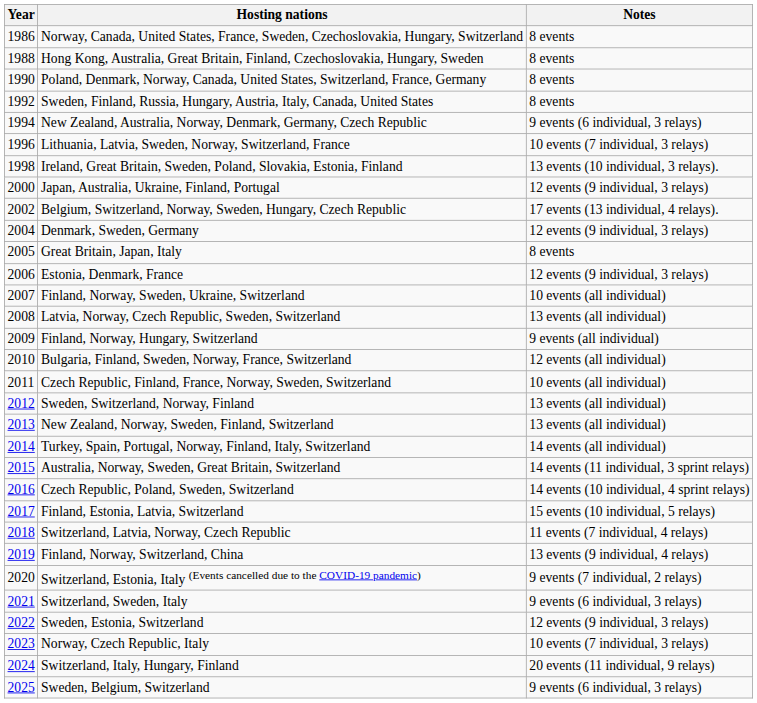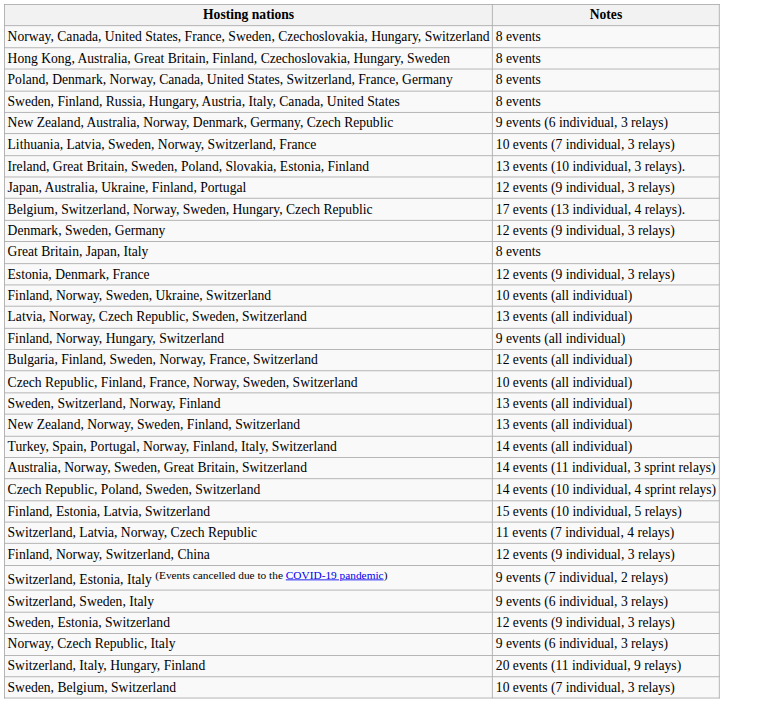 <table class="wikitable">
 <tr>
-<th>Year</th>
 <th>Hosting nations</th>
 <th>Notes</th>
 </tr>
 <tr>
-<td>1986</td>
 <td> Norway,  Canada,  United States,  France,  Sweden,  Czechoslovakia,  Hungary,  Switzerland</td>
 <td>8 events</td>
 </tr>
 <tr>
-<td>1988</td>
 <td> Hong Kong,  Australia,  Great Britain,  Finland,  Czechoslovakia,  Hungary,  Sweden</td>
 <td>8 events</td>
 </tr>
 <tr>
-<td>1990</td>
 <td> Poland,  Denmark,  Norway,  Canada,  United States,  Switzerland,  France,  Germany</td>
 <td>8 events</td>
 </tr>
 <tr>
-<td>1992</td>
 <td> Sweden,  Finland,  Russia,  Hungary,  Austria,  Italy,  Canada,  United States</td>
 <td>8 events</td>
 </tr>
 <tr>
-<td>1994</td>
 <td> New Zealand,  Australia,  Norway,  Denmark,  Germany,  Czech Republic</td>
 <td>9 events (6 individual, 3 relays)</td>
 </tr>
 <tr>
-<td>1996</td>
 <td> Lithuania,  Latvia,  Sweden,  Norway,  Switzerland,  France</td>
 <td>10 events (7 individual, 3 relays)</td>
 </tr>
 <tr>
-<td>1998</td>
 <td> Ireland,  Great Britain,  Sweden,  Poland,  Slovakia,  Estonia,  Finland</td>
 <td>13 events (10 individual, 3 relays).</td>
 </tr>
 <tr>
-<td>2000</td>
 <td> Japan,  Australia,  Ukraine,  Finland,  Portugal</td>
 <td>12 events (9 individual, 3 relays)</td>
 </tr>
 <tr>
-<td>2002</td>
 <td> Belgium,  Switzerland,  Norway,  Sweden,  Hungary,  Czech Republic</td>
 <td>17 events (13 individual, 4 relays).</td>
 </tr>
 <tr>
-<td>2004</td>
 <td> Denmark,  Sweden,  Germany</td>
 <td>12 events (9 individual, 3 relays)</td>
 </tr>
 <tr>
-<td>2005</td>
 <td> Great Britain,  Japan,  Italy</td>
 <td>8 events</td>
 </tr>
 <tr>
-<td>2006</td>
 <td> Estonia,  Denmark,  France</td>
 <td>12 events (9 individual, 3 relays)</td>
 </tr>
 <tr>
-<td>2007</td>
 <td> Finland,  Norway,  Sweden,  Ukraine,  Switzerland</td>
 <td>10 events (all individual)</td>
 </tr>
 <tr>
-<td>2008</td>
 <td> Latvia,  Norway,  Czech Republic,  Sweden,  Switzerland</td>
 <td>13 events (all individual)</td>
 </tr>
 <tr>
-<td>2009</td>
 <td> Finland,  Norway,  Hungary,  Switzerland</td>
 <td>9 events (all individual)</td>
 </tr>
 <tr>
-<td>2010</td>
 <td> Bulgaria,  Finland,  Sweden,  Norway,  France,  Switzerland</td>
 <td>12 events (all individual)</td>
 </tr>
 <tr>
-<td>2011</td>
 <td> Czech Republic,  Finland,  France,  Norway,  Sweden,  Switzerland</td>
 <td>10 events (all individual)</td>
 </tr>
 <tr>
-<td><a href='#'>2012</a></td>
 <td> Sweden,  Switzerland,  Norway,  Finland</td>
 <td>13 events (all individual)</td>
 </tr>
 <tr>
-<td><a href='#'>2013</a></td>
 <td> New Zealand,  Norway,  Sweden,  Finland,  Switzerland</td>
 <td>13 events (all individual)</td>
 </tr>
 <tr>
-<td><a href='#'>2014</a></td>
 <td> Turkey,  Spain,  Portugal,  Norway,  Finland,  Italy,  Switzerland</td>
 <td>14 events (all individual)</td>
 </tr>
 <tr>
-<td><a href='#'>2015</a></td>
 <td> Australia,  Norway,  Sweden,  Great Britain,  Switzerland</td>
 <td>14 events (11 individual, 3 sprint relays)</td>
 </tr>
 <tr>
-<td><a href='#'>2016</a></td>
 <td> Czech Republic,  Poland,  Sweden,  Switzerland</td>
 <td>14 events (10 individual, 4 sprint relays)</td>
 </tr>
 <tr>
-<td><a href='#'>2017</a></td>
 <td> Finland,  Estonia,  Latvia,  Switzerland</td>
 <td>15 events (10 individual, 5 relays)</td>
 </tr>
 <tr>
-<td><a href='#'>2018</a></td>
 <td> Switzerland,  Latvia,  Norway,  Czech Republic</td>
 <td>11 events (7 individual, 4 relays)</td>
 </tr>
 <tr>
-<td><a href='#'>2019</a></td>
 <td> Finland,  Norway,  Switzerland,  China</td>
-<td>13 events (9 individual, 4 relays)</td>
+<td>12 events (9 individual, 3 relays)</td>
 </tr>
 <tr>
-<td><span>2020</span></td>
 <td><span> Switzerland,  Estonia,  Italy</span> <sup>(Events cancelled due to the <a href='#'>COVID-19 pandemic</a>)</sup></td>
 <td><span>9 events (7 individual, 2 relays)</span></td>
 </tr>
 <tr>
-<td><a href='#'>2021</a></td>
 <td> Switzerland,  Sweden,  Italy</td>
 <td>9 events (6 individual, 3 relays)</td>
 </tr>
 <tr>
-<td><a href='#'>2022</a></td>
 <td> Sweden,  Estonia,  Switzerland</td>
 <td>12 events (9 individual, 3 relays)</td>
 </tr>
 <tr>
-<td><a href='#'>2023</a></td>
 <td> Norway,  Czech Republic,  Italy</td>
-<td>10 events (7 individual, 3 relays)</td>
+<td>9 events (6 individual, 3 relays)</td>
 </tr>
 <tr>
-<td><a href='#'>2024</a></td>
 <td> Switzerland,  Italy,  Hungary,  Finland</td>
 <td>20 events (11 individual, 9 relays)</td>
 </tr>
 <tr>
-<td><a href='#'>2025</a></td>
 <td> Sweden,  Belgium,  Switzerland</td>
-<td>9 events (6 individual, 3 relays)</td>
+<td>10 events (7 individual, 3 relays)</td>
 </tr>
 </table>
